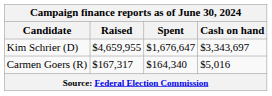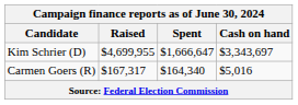 <table class="wikitable sortable">
 <tr>
 <th colspan=4>Campaign finance reports as of June 30, 2024</th>
 </tr>
 <tr style="text-align:center;">
 <th>Candidate</th>
 <th>Raised</th>
 <th>Spent</th>
 <th>Cash on hand</th>
 </tr>
 <tr>
 <td>Kim Schrier (D)</td>
-<td>$4,659,955</td>
-<td>$1,676,647</td>
+<td>$4,699,955</td>
+<td>$1,666,647</td>
 <td>$3,343,697</td>
 </tr>
 <tr>
 <td>Carmen Goers (R)</td>
 <td>$167,317</td>
 <td>$164,340</td>
 <td>$5,016</td>
 </tr>
 <tr>
 <th colspan="4"><small>Source: <a href='#'>Federal Election Commission</a></small></th>
 </tr>
 </table>
